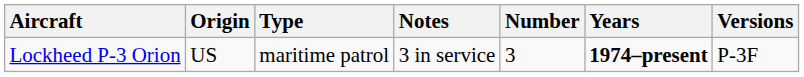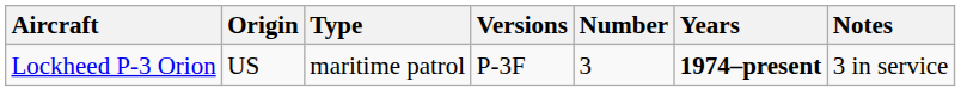 <table class="wikitable">
 <tr>
 <th style="text-align: left;">Aircraft</th>
 <th style="text-align: left;">Origin</th>
 <th style="text-align: left;">Type</th>
-<th style="text-align: left;">Notes</th>
+<th style="text-align: left;">Versions</th>
 <th style="text-align: left;">Number</th>
 <th style="text-align: left;">Years</th>
-<th style="text-align: left;">Versions</th>
+<th style="text-align: left;">Notes</th>
 </tr>
 <tr>
 <td><a href='#'>Lockheed P-3 Orion</a></td>
 <td>US</td>
 <td>maritime patrol</td>
-<td>3 in service</td>
+<td>P-3F</td>
 <td>3</td>
 <td><strong>1974–present</strong></td>
-<td>P-3F</td>
+<td>3 in service</td>
 </tr>
 </table>
